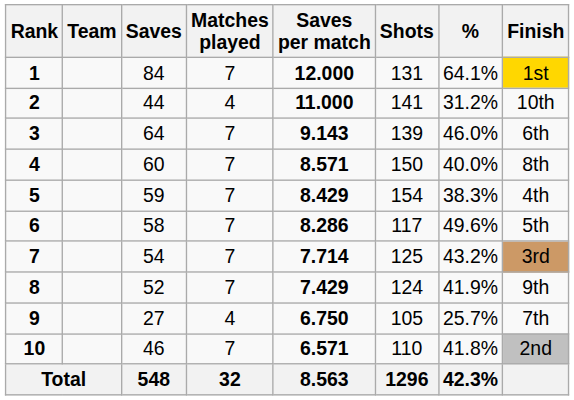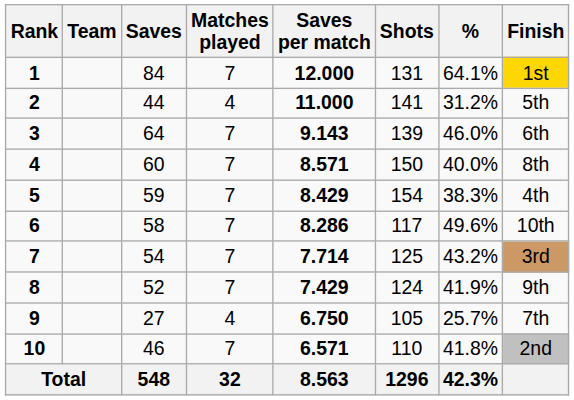 <table class="wikitable sortable" style="text-align: center; font-size: 90%; margin-left: 1em;">
 <tr>
 <th>Rank</th>
 <th>Team</th>
 <th>Saves</th>
 <th>Matches<br>played</th>
 <th>Saves<br>per match</th>
 <th>Shots</th>
 <th>%</th>
 <th>Finish</th>
 </tr>
 <tr>
 <td><strong>1</strong></td>
 <td style="text-align: left;"></td>
 <td>84</td>
 <td>7</td>
 <td><strong>12.000</strong></td>
 <td>131</td>
 <td>64.1%</td>
 <td style="background-color: gold;">1st</td>
 </tr>
 <tr>
 <td><strong>2</strong></td>
 <td style="text-align: left;"></td>
 <td>44</td>
 <td>4</td>
 <td><strong>11.000</strong></td>
 <td>141</td>
 <td>31.2%</td>
-<td>10th</td>
+<td>5th</td>
 </tr>
 <tr>
 <td><strong>3</strong></td>
 <td style="text-align: left;"></td>
 <td>64</td>
 <td>7</td>
 <td><strong>9.143</strong></td>
 <td>139</td>
 <td>46.0%</td>
 <td>6th</td>
 </tr>
 <tr>
 <td><strong>4</strong></td>
 <td style="text-align: left;"></td>
 <td>60</td>
 <td>7</td>
 <td><strong>8.571</strong></td>
 <td>150</td>
 <td>40.0%</td>
 <td>8th</td>
 </tr>
 <tr>
 <td><strong>5</strong></td>
 <td style="text-align: left;"></td>
 <td>59</td>
 <td>7</td>
 <td><strong>8.429</strong></td>
 <td>154</td>
 <td>38.3%</td>
 <td>4th</td>
 </tr>
 <tr>
 <td><strong>6</strong></td>
 <td style="text-align: left;"></td>
 <td>58</td>
 <td>7</td>
 <td><strong>8.286</strong></td>
 <td>117</td>
 <td>49.6%</td>
-<td>5th</td>
+<td>10th</td>
 </tr>
 <tr>
 <td><strong>7</strong></td>
 <td style="text-align: left;"></td>
 <td>54</td>
 <td>7</td>
 <td><strong>7.714</strong></td>
 <td>125</td>
 <td>43.2%</td>
 <td style="background-color: #cc9966;">3rd</td>
 </tr>
 <tr>
 <td><strong>8</strong></td>
 <td style="text-align: left;"></td>
 <td>52</td>
 <td>7</td>
 <td><strong>7.429</strong></td>
 <td>124</td>
 <td>41.9%</td>
 <td>9th</td>
 </tr>
 <tr>
 <td><strong>9</strong></td>
 <td style="text-align: left;"></td>
 <td>27</td>
 <td>4</td>
 <td><strong>6.750</strong></td>
 <td>105</td>
 <td>25.7%</td>
 <td>7th</td>
 </tr>
 <tr>
 <td><strong>10</strong></td>
 <td style="text-align: left;"></td>
 <td>46</td>
 <td>7</td>
 <td><strong>6.571</strong></td>
 <td>110</td>
 <td>41.8%</td>
 <td style="background-color: silver;">2nd</td>
 </tr>
 <tr>
 <th colspan="2">Total</th>
 <th>548</th>
 <th>32</th>
 <th>8.563</th>
 <th>1296</th>
 <th>42.3%</th>
 <th></th>
 </tr>
 </table>
